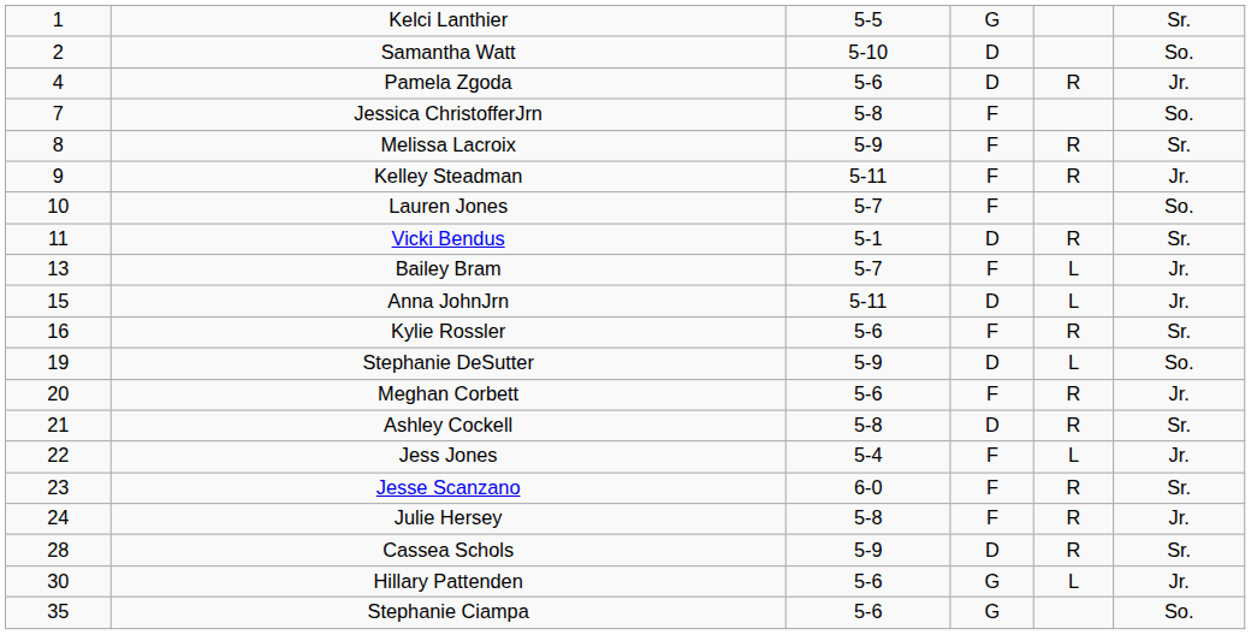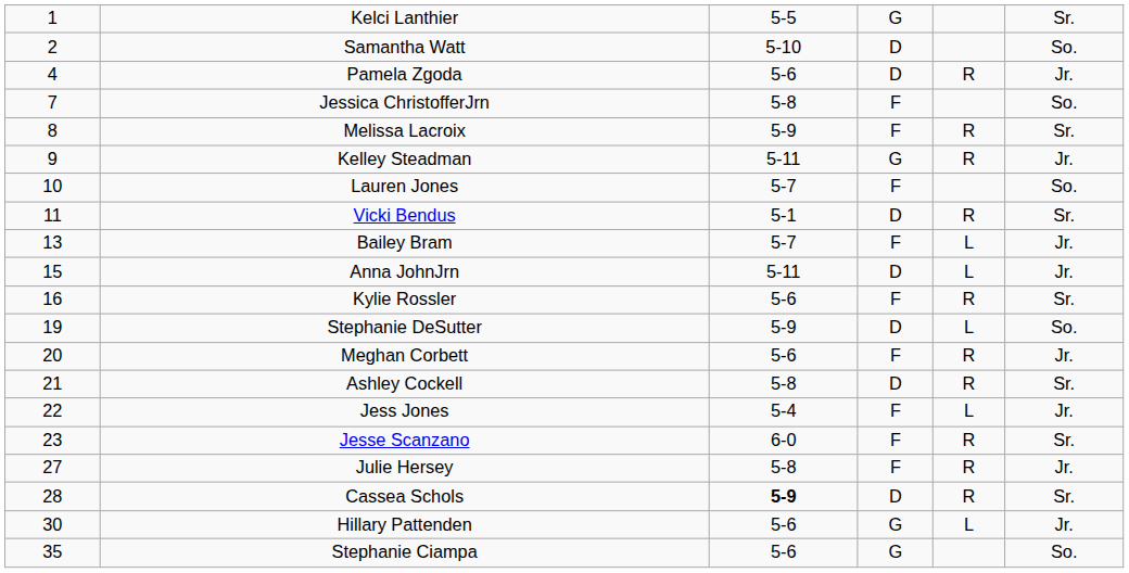 <table class="wikitable" style="width:80%;">
 <tr>
 </tr>
 <tr style="text-align:center;" bgcolor="">
 <td>1</td>
 <td>Kelci Lanthier</td>
 <td>5-5</td>
 <td>G</td>
 <td></td>
 <td>Sr.</td>
 </tr>
 <tr style="text-align:center;" bgcolor="">
 <td>2</td>
 <td>Samantha Watt</td>
 <td>5-10</td>
 <td>D</td>
 <td></td>
 <td>So.</td>
 </tr>
 <tr style="text-align:center;" bgcolor="">
 <td>4</td>
 <td>Pamela Zgoda</td>
 <td>5-6</td>
 <td>D</td>
 <td>R</td>
 <td>Jr.</td>
 </tr>
 <tr style="text-align:center;" bgcolor="">
 <td>7</td>
 <td>Jessica ChristofferJrn</td>
 <td>5-8</td>
 <td>F</td>
 <td></td>
 <td>So.</td>
 </tr>
 <tr style="text-align:center;" bgcolor="">
 <td>8</td>
 <td>Melissa Lacroix</td>
 <td>5-9</td>
 <td>F</td>
 <td>R</td>
 <td>Sr.</td>
 </tr>
 <tr style="text-align:center;" bgcolor="">
 <td>9</td>
 <td>Kelley Steadman</td>
 <td>5-11</td>
-<td>F</td>
+<td>G</td>
 <td>R</td>
 <td>Jr.</td>
 </tr>
 <tr style="text-align:center;" bgcolor="">
 <td>10</td>
 <td>Lauren Jones</td>
 <td>5-7</td>
 <td>F</td>
 <td></td>
 <td>So.</td>
 </tr>
 <tr style="text-align:center;" bgcolor="">
 <td>11</td>
 <td><a href='#'>Vicki Bendus</a></td>
 <td>5-1</td>
 <td>D</td>
 <td>R</td>
 <td>Sr.</td>
 </tr>
 <tr style="text-align:center;" bgcolor="">
 <td>13</td>
 <td>Bailey Bram</td>
 <td>5-7</td>
 <td>F</td>
 <td>L</td>
 <td>Jr.</td>
 </tr>
 <tr style="text-align:center;" bgcolor="">
 <td>15</td>
 <td>Anna JohnJrn</td>
 <td>5-11</td>
 <td>D</td>
 <td>L</td>
 <td>Jr.</td>
 </tr>
 <tr style="text-align:center;" bgcolor="">
 <td>16</td>
 <td>Kylie Rossler</td>
 <td>5-6</td>
 <td>F</td>
 <td>R</td>
 <td>Sr.</td>
 </tr>
 <tr style="text-align:center;" bgcolor="">
 <td>19</td>
 <td>Stephanie DeSutter</td>
 <td>5-9</td>
 <td>D</td>
 <td>L</td>
 <td>So.</td>
 </tr>
 <tr style="text-align:center;" bgcolor="">
 <td>20</td>
 <td>Meghan Corbett</td>
 <td>5-6</td>
 <td>F</td>
 <td>R</td>
 <td>Jr.</td>
 </tr>
 <tr style="text-align:center;" bgcolor="">
 <td>21</td>
 <td>Ashley Cockell</td>
 <td>5-8</td>
 <td>D</td>
 <td>R</td>
 <td>Sr.</td>
 </tr>
 <tr style="text-align:center;" bgcolor="">
 <td>22</td>
 <td>Jess Jones</td>
 <td>5-4</td>
 <td>F</td>
 <td>L</td>
 <td>Jr.</td>
 </tr>
 <tr style="text-align:center;" bgcolor="">
 <td>23</td>
 <td><a href='#'>Jesse Scanzano</a></td>
 <td>6-0</td>
 <td>F</td>
 <td>R</td>
 <td>Sr.</td>
 </tr>
 <tr style="text-align:center;" bgcolor="">
-<td>24</td>
+<td>27</td>
 <td>Julie Hersey</td>
 <td>5-8</td>
 <td>F</td>
 <td>R</td>
 <td>Jr.</td>
 </tr>
 <tr style="text-align:center;" bgcolor="">
 <td>28</td>
 <td>Cassea Schols</td>
-<td>5-9</td>
+<td><strong>5-9</strong></td>
 <td>D</td>
 <td>R</td>
 <td>Sr.</td>
 </tr>
 <tr style="text-align:center;" bgcolor="">
 <td>30</td>
 <td>Hillary Pattenden</td>
 <td>5-6</td>
 <td>G</td>
 <td>L</td>
 <td>Jr.</td>
 </tr>
 <tr style="text-align:center;" bgcolor="">
 <td>35</td>
 <td>Stephanie Ciampa</td>
 <td>5-6</td>
 <td>G</td>
 <td></td>
 <td>So.</td>
 </tr>
 </table>
